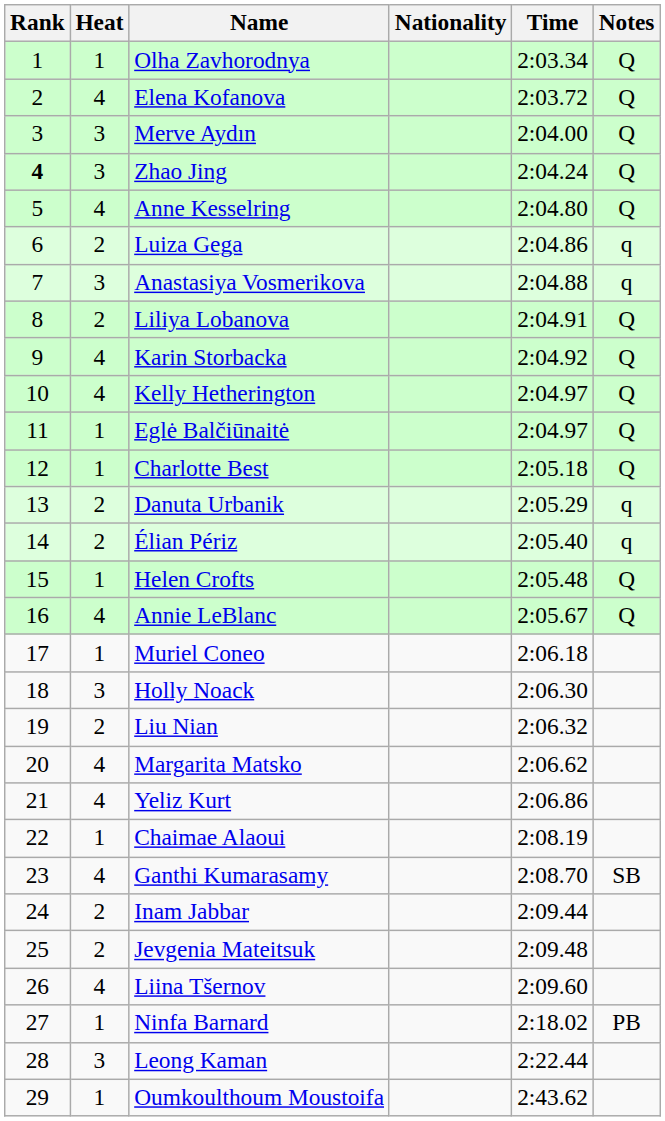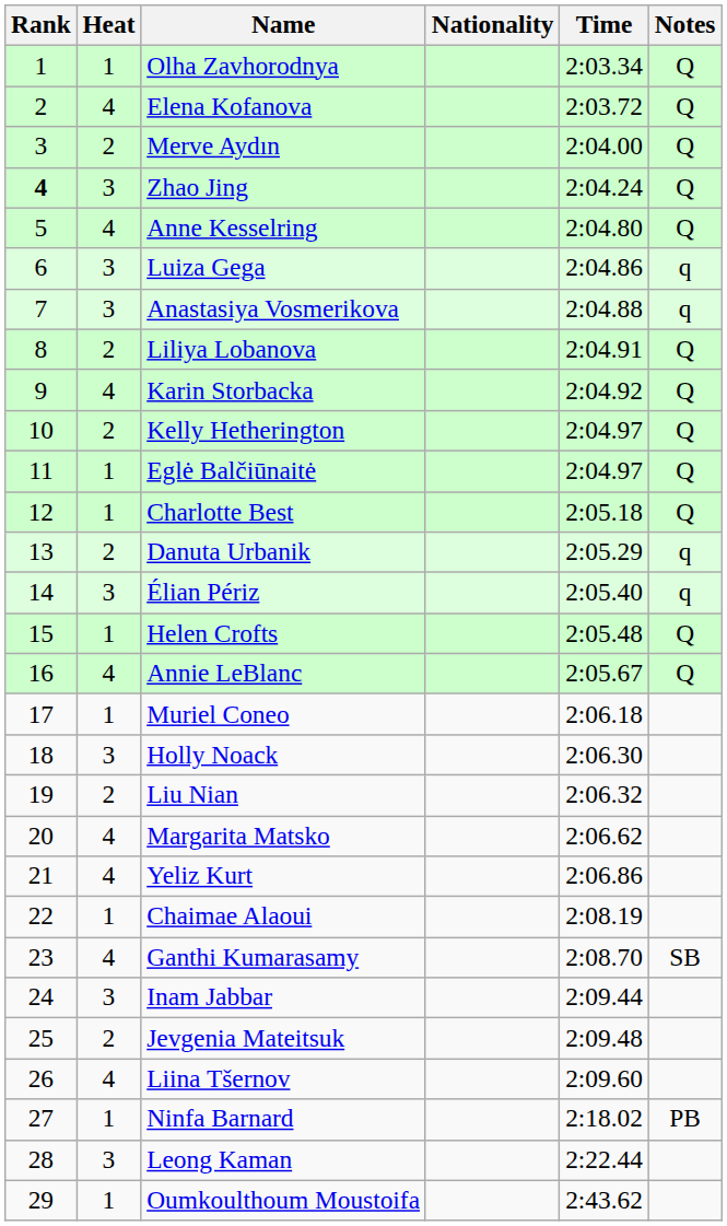 <table class="wikitable sortable" style="text-align:center">
 <tr>
 <th>Rank</th>
 <th>Heat</th>
 <th>Name</th>
 <th>Nationality</th>
 <th>Time</th>
 <th>Notes</th>
 </tr>
 <tr bgcolor=ccffcc>
 <td>1</td>
 <td>1</td>
 <td align=left><a href='#'>Olha Zavhorodnya</a></td>
 <td align=left></td>
 <td>2:03.34</td>
 <td>Q</td>
 </tr>
 <tr bgcolor=ccffcc>
 <td>2</td>
 <td>4</td>
 <td align=left><a href='#'>Elena Kofanova</a></td>
 <td align=left></td>
 <td>2:03.72</td>
 <td>Q</td>
 </tr>
 <tr bgcolor=ccffcc>
 <td>3</td>
-<td>3</td>
+<td>2</td>
 <td align=left><a href='#'>Merve Aydın</a></td>
 <td align=left></td>
 <td>2:04.00</td>
 <td>Q</td>
 </tr>
 <tr bgcolor=ccffcc>
 <td><strong>4</strong></td>
 <td>3</td>
 <td align=left><a href='#'>Zhao Jing</a></td>
 <td align=left></td>
 <td>2:04.24</td>
 <td>Q</td>
 </tr>
 <tr bgcolor=ccffcc>
 <td>5</td>
 <td>4</td>
 <td align=left><a href='#'>Anne Kesselring</a></td>
 <td align=left></td>
 <td>2:04.80</td>
 <td>Q</td>
 </tr>
 <tr bgcolor=ddffdd>
 <td>6</td>
-<td>2</td>
+<td>3</td>
 <td align=left><a href='#'>Luiza Gega</a></td>
 <td align=left></td>
 <td>2:04.86</td>
 <td>q</td>
 </tr>
 <tr bgcolor=ddffdd>
 <td>7</td>
 <td>3</td>
 <td align=left><a href='#'>Anastasiya Vosmerikova</a></td>
 <td align=left></td>
 <td>2:04.88</td>
 <td>q</td>
 </tr>
 <tr bgcolor=ccffcc>
 <td>8</td>
 <td>2</td>
 <td align=left><a href='#'>Liliya Lobanova</a></td>
 <td align=left></td>
 <td>2:04.91</td>
 <td>Q</td>
 </tr>
 <tr bgcolor=ccffcc>
 <td>9</td>
 <td>4</td>
 <td align=left><a href='#'>Karin Storbacka</a></td>
 <td align=left></td>
 <td>2:04.92</td>
 <td>Q</td>
 </tr>
 <tr bgcolor=ccffcc>
 <td>10</td>
-<td>4</td>
+<td>2</td>
 <td align=left><a href='#'>Kelly Hetherington</a></td>
 <td align=left></td>
 <td>2:04.97</td>
 <td>Q</td>
 </tr>
 <tr bgcolor=ccffcc>
 <td>11</td>
 <td>1</td>
 <td align=left><a href='#'>Eglė Balčiūnaitė</a></td>
 <td align=left></td>
 <td>2:04.97</td>
 <td>Q</td>
 </tr>
 <tr bgcolor=ccffcc>
 <td>12</td>
 <td>1</td>
 <td align=left><a href='#'>Charlotte Best</a></td>
 <td align=left></td>
 <td>2:05.18</td>
 <td>Q</td>
 </tr>
 <tr bgcolor=ddffdd>
 <td>13</td>
 <td>2</td>
 <td align=left><a href='#'>Danuta Urbanik</a></td>
 <td align=left></td>
 <td>2:05.29</td>
 <td>q</td>
 </tr>
 <tr bgcolor=ddffdd>
 <td>14</td>
-<td>2</td>
+<td>3</td>
 <td align=left><a href='#'>Élian Périz</a></td>
 <td align=left></td>
 <td>2:05.40</td>
 <td>q</td>
 </tr>
 <tr bgcolor=ccffcc>
 <td>15</td>
 <td>1</td>
 <td align=left><a href='#'>Helen Crofts</a></td>
 <td align=left></td>
 <td>2:05.48</td>
 <td>Q</td>
 </tr>
 <tr bgcolor=ccffcc>
 <td>16</td>
 <td>4</td>
 <td align=left><a href='#'>Annie LeBlanc</a></td>
 <td align=left></td>
 <td>2:05.67</td>
 <td>Q</td>
 </tr>
 <tr>
 <td>17</td>
 <td>1</td>
 <td align=left><a href='#'>Muriel Coneo</a></td>
 <td align=left></td>
 <td>2:06.18</td>
 <td></td>
 </tr>
 <tr>
 <td>18</td>
 <td>3</td>
 <td align=left><a href='#'>Holly Noack</a></td>
 <td align=left></td>
 <td>2:06.30</td>
 <td></td>
 </tr>
 <tr>
 <td>19</td>
 <td>2</td>
 <td align=left><a href='#'>Liu Nian</a></td>
 <td align=left></td>
 <td>2:06.32</td>
 <td></td>
 </tr>
 <tr>
 <td>20</td>
 <td>4</td>
 <td align=left><a href='#'>Margarita Matsko</a></td>
 <td align=left></td>
 <td>2:06.62</td>
 <td></td>
 </tr>
 <tr>
 <td>21</td>
 <td>4</td>
 <td align=left><a href='#'>Yeliz Kurt</a></td>
 <td align=left></td>
 <td>2:06.86</td>
 <td></td>
 </tr>
 <tr>
 <td>22</td>
 <td>1</td>
 <td align=left><a href='#'>Chaimae Alaoui</a></td>
 <td align=left></td>
 <td>2:08.19</td>
 <td></td>
 </tr>
 <tr>
 <td>23</td>
 <td>4</td>
 <td align=left><a href='#'>Ganthi Kumarasamy</a></td>
 <td align=left></td>
 <td>2:08.70</td>
 <td>SB</td>
 </tr>
 <tr>
 <td>24</td>
-<td>2</td>
+<td>3</td>
 <td align=left><a href='#'>Inam Jabbar</a></td>
 <td align=left></td>
 <td>2:09.44</td>
 <td></td>
 </tr>
 <tr>
 <td>25</td>
 <td>2</td>
 <td align=left><a href='#'>Jevgenia Mateitsuk</a></td>
 <td align=left></td>
 <td>2:09.48</td>
 <td></td>
 </tr>
 <tr>
 <td>26</td>
 <td>4</td>
 <td align=left><a href='#'>Liina Tšernov</a></td>
 <td align=left></td>
 <td>2:09.60</td>
 <td></td>
 </tr>
 <tr>
 <td>27</td>
 <td>1</td>
 <td align=left><a href='#'>Ninfa Barnard</a></td>
 <td align=left></td>
 <td>2:18.02</td>
 <td>PB</td>
 </tr>
 <tr>
 <td>28</td>
 <td>3</td>
 <td align=left><a href='#'>Leong Kaman</a></td>
 <td align=left></td>
 <td>2:22.44</td>
 <td></td>
 </tr>
 <tr>
 <td>29</td>
 <td>1</td>
 <td align=left><a href='#'>Oumkoulthoum Moustoifa</a></td>
 <td align=left></td>
 <td>2:43.62</td>
 <td></td>
 </tr>
 </table>
